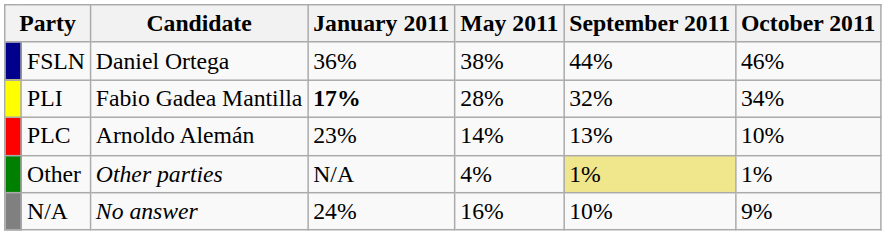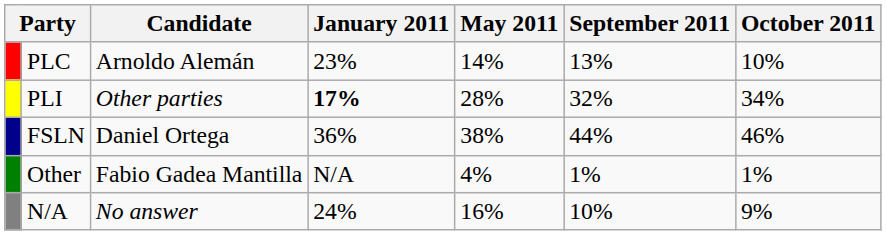 <table class="wikitable">
 <tr>
 <th colspan=2>Party</th>
 <th>Candidate</th>
 <th>January 2011</th>
 <th>May 2011</th>
 <th>September 2011</th>
 <th>October 2011</th>
+</tr>
+<tr>
+<td bgcolor=red> </td>
+<td>PLC</td>
+<td>Arnoldo Alemán</td>
+<td>23%</td>
+<td>14%</td>
+<td>13%</td>
+<td>10%</td>
+</tr>
+<tr>
+<td style="background:yellow;"> </td>
+<td>PLI</td>
+<td><em>Other parties</em></td>
+<td><strong>17%</strong></td>
+<td>28%</td>
+<td>32%</td>
+<td>34%</td>
 </tr>
 <tr>
 <td style="background:darkblue;"> </td>
 <td>FSLN</td>
 <td>Daniel Ortega</td>
 <td>36%</td>
 <td>38%</td>
 <td>44%</td>
 <td>46%</td>
 </tr>
 <tr>
-<td style="background:yellow;"> </td>
-<td>PLI</td>
-<td>Fabio Gadea Mantilla</td>
-<td><strong>17%</strong></td>
-<td>28%</td>
-<td>32%</td>
-<td>34%</td>
-</tr>
-<tr>
-<td bgcolor=red> </td>
-<td>PLC</td>
-<td>Arnoldo Alemán</td>
-<td>23%</td>
-<td>14%</td>
-<td>13%</td>
-<td>10%</td>
-</tr>
-<tr>
 <td bgcolor=green> </td>
 <td>Other</td>
-<td><em>Other parties</em></td>
+<td>Fabio Gadea Mantilla</td>
 <td>N/A</td>
 <td>4%</td>
-<td style="background: khaki;">1%</td>
+<td>1%</td>
 <td>1%</td>
 </tr>
 <tr>
 <td bgcolor=gray> </td>
 <td>N/A</td>
 <td><em>No answer</em></td>
 <td>24%</td>
 <td>16%</td>
 <td>10%</td>
 <td>9%</td>
 </tr>
 </table>
